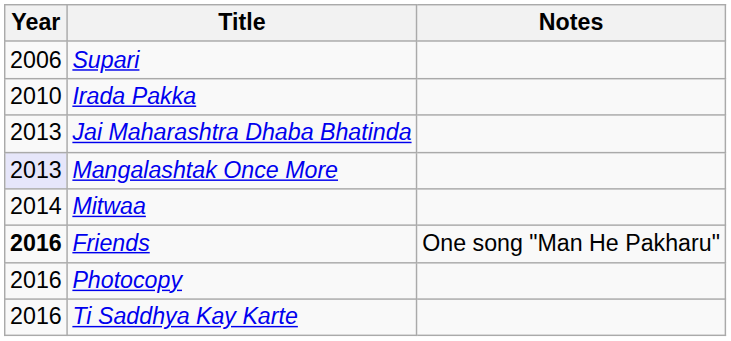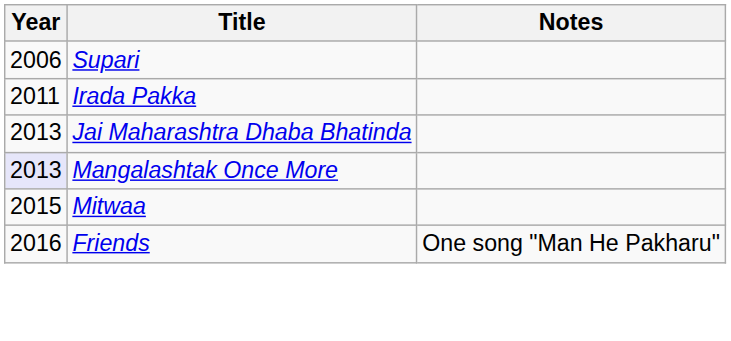 <table class="wikitable sortable">
 <tr>
 <th>Year</th>
 <th>Title</th>
 <th>Notes</th>
 </tr>
 <tr>
 <td>2006</td>
 <td><em><a href='#'>Supari</a></em></td>
 <td></td>
 </tr>
 <tr>
-<td>2010</td>
+<td>2011</td>
 <td><em><a href='#'>Irada Pakka</a></em></td>
 <td></td>
 </tr>
 <tr>
 <td>2013</td>
 <td><em><a href='#'>Jai Maharashtra Dhaba Bhatinda</a></em></td>
 <td></td>
 </tr>
 <tr>
 <td style="background: lavender;">2013</td>
 <td><em><a href='#'>Mangalashtak Once More</a></em></td>
 <td></td>
 </tr>
 <tr>
-<td>2014</td>
+<td>2015</td>
 <td><em><a href='#'>Mitwaa</a></em></td>
 <td></td>
 </tr>
 <tr>
-<td><strong>2016</strong></td>
+<td>2016</td>
 <td><a href='#'><em>Friends </em></a></td>
 <td>One song "Man He Pakharu"</td>
 </tr>
-<tr>
-<td>2016</td>
-<td><a href='#'><em>Photocopy</em></a></td>
-<td></td>
-</tr>
-<tr>
-<td>2016</td>
-<td><em><a href='#'>Ti Saddhya Kay Karte</a></em></td>
-<td></td>
-</tr>
 </table>
